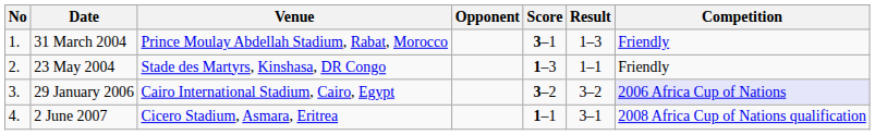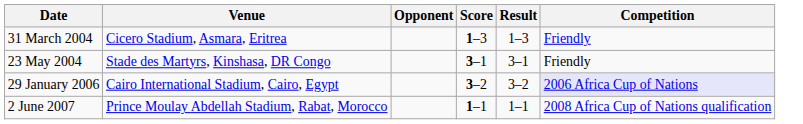 <table class="wikitable" style="font-size:85%;">
 <tr>
-<th>No</th>
 <th>Date</th>
 <th>Venue</th>
 <th>Opponent</th>
 <th>Score</th>
 <th>Result</th>
 <th>Competition</th>
 </tr>
 <tr>
-<td>1.</td>
 <td>31 March 2004</td>
-<td><a href='#'>Prince Moulay Abdellah Stadium</a>, <a href='#'>Rabat</a>, <a href='#'>Morocco</a></td>
+<td><a href='#'>Cicero Stadium</a>, <a href='#'>Asmara</a>, <a href='#'>Eritrea</a></td>
 <td></td>
-<td align=center><strong>3</strong>–1</td>
+<td align=center><strong>1</strong>–3</td>
 <td align=center>1–3</td>
 <td><a href='#'>Friendly</a></td>
 </tr>
 <tr>
-<td>2.</td>
 <td>23 May 2004</td>
 <td><a href='#'>Stade des Martyrs</a>, <a href='#'>Kinshasa</a>, <a href='#'>DR Congo</a></td>
 <td></td>
-<td align=center><strong>1</strong>–3</td>
-<td align=center>1–1</td>
+<td align=center><strong>3</strong>–1</td>
+<td align=center>3–1</td>
 <td>Friendly</td>
 </tr>
 <tr>
-<td>3.</td>
 <td>29 January 2006</td>
 <td><a href='#'>Cairo International Stadium</a>, <a href='#'>Cairo</a>, <a href='#'>Egypt</a></td>
 <td></td>
 <td align=center><strong>3</strong>–2</td>
 <td align=center>3–2</td>
 <td style="background: lavender;"><a href='#'>2006 Africa Cup of Nations</a></td>
 </tr>
 <tr>
-<td>4.</td>
 <td>2 June 2007</td>
-<td><a href='#'>Cicero Stadium</a>, <a href='#'>Asmara</a>, <a href='#'>Eritrea</a></td>
+<td><a href='#'>Prince Moulay Abdellah Stadium</a>, <a href='#'>Rabat</a>, <a href='#'>Morocco</a></td>
 <td></td>
 <td align=center><strong>1</strong>–1</td>
-<td align=center>3–1</td>
+<td align=center>1–1</td>
 <td><a href='#'>2008 Africa Cup of Nations qualification</a></td>
 </tr>
 </table>
